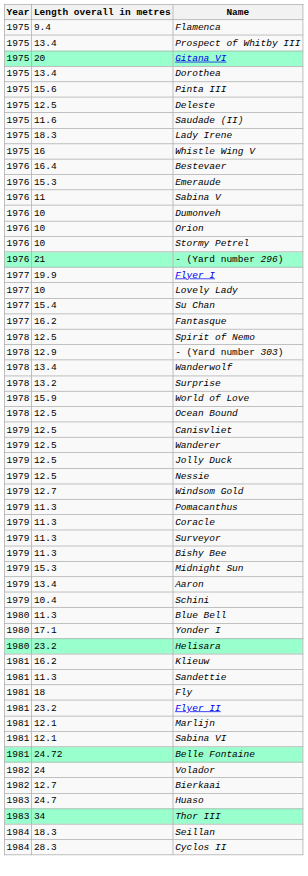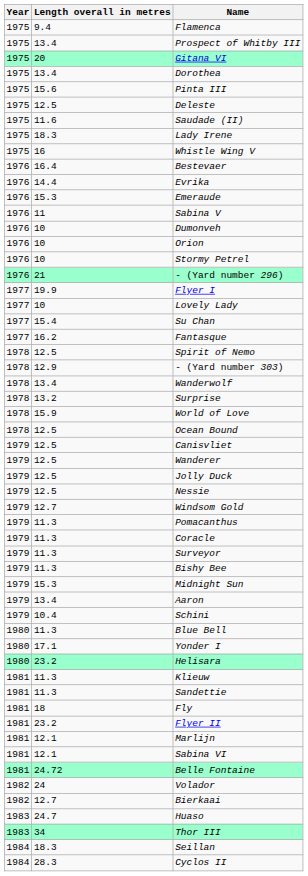 <table class="wikitable sortable">
 <tr>
 <th>Year</th>
 <th>Length overall in metres</th>
 <th>Name</th>
 </tr>
 <tr>
 <td>1975</td>
 <td>9.4</td>
 <td><em>Flamenca</em></td>
 </tr>
 <tr>
 <td>1975</td>
 <td>13.4</td>
 <td><em>Prospect of Whitby III</em></td>
 </tr>
 <tr style="background-color:#9FC">
 <td>1975</td>
 <td>20</td>
 <td><em><a href='#'>Gitana VI</a></em></td>
 </tr>
 <tr>
 <td>1975</td>
 <td>13.4</td>
 <td><em>Dorothea</em></td>
 </tr>
 <tr>
 <td>1975</td>
 <td>15.6</td>
 <td><em>Pinta III</em></td>
 </tr>
 <tr>
 <td>1975</td>
 <td>12.5</td>
 <td><em>Deleste</em></td>
 </tr>
 <tr>
 <td>1975</td>
 <td>11.6</td>
 <td><em>Saudade (II)</em></td>
 </tr>
 <tr>
 <td>1975</td>
 <td>18.3</td>
 <td><em>Lady Irene</em></td>
 </tr>
 <tr>
 <td>1975</td>
 <td>16</td>
 <td><em>Whistle Wing V</em></td>
 </tr>
 <tr>
 <td>1976</td>
 <td>16.4</td>
 <td><em>Bestevaer</em></td>
+</tr>
+<tr>
+<td>1976</td>
+<td>14.4</td>
+<td><em>Evrika</em></td>
 </tr>
 <tr>
 <td>1976</td>
 <td>15.3</td>
 <td><em>Emeraude</em></td>
 </tr>
 <tr>
 <td>1976</td>
 <td>11</td>
 <td><em>Sabina V</em></td>
 </tr>
 <tr>
 <td>1976</td>
 <td>10</td>
 <td><em>Dumonveh</em></td>
 </tr>
 <tr>
 <td>1976</td>
 <td>10</td>
 <td><em>Orion</em></td>
 </tr>
 <tr>
 <td>1976</td>
 <td>10</td>
 <td><em>Stormy Petrel</em></td>
 </tr>
 <tr style="background-color:#9FC">
 <td>1976</td>
 <td>21</td>
 <td>- (Yard number <em>296</em>)</td>
 </tr>
 <tr>
 <td>1977</td>
 <td>19.9</td>
 <td><em><a href='#'>Flyer I</a></em></td>
 </tr>
 <tr>
 <td>1977</td>
 <td>10</td>
 <td><em>Lovely Lady</em></td>
 </tr>
 <tr>
 <td>1977</td>
 <td>15.4</td>
 <td><em>Su Chan</em></td>
 </tr>
 <tr>
 <td>1977</td>
 <td>16.2</td>
 <td><em>Fantasque</em></td>
 </tr>
 <tr>
 <td>1978</td>
 <td>12.5</td>
 <td><em>Spirit of Nemo</em></td>
 </tr>
 <tr>
 <td>1978</td>
 <td>12.9</td>
 <td>- (Yard number <em>303</em>)</td>
 </tr>
 <tr>
 <td>1978</td>
 <td>13.4</td>
 <td><em>Wanderwolf</em></td>
 </tr>
 <tr>
 <td>1978</td>
 <td>13.2</td>
 <td><em>Surprise</em></td>
 </tr>
 <tr>
 <td>1978</td>
 <td>15.9</td>
 <td><em>World of Love</em></td>
 </tr>
 <tr>
 <td>1978</td>
 <td>12.5</td>
 <td><em>Ocean Bound</em></td>
 </tr>
 <tr>
 <td>1979</td>
 <td>12.5</td>
 <td><em>Canisvliet</em></td>
 </tr>
 <tr>
 <td>1979</td>
 <td>12.5</td>
 <td><em>Wanderer</em></td>
 </tr>
 <tr>
 <td>1979</td>
 <td>12.5</td>
 <td><em>Jolly Duck</em></td>
 </tr>
 <tr>
 <td>1979</td>
 <td>12.5</td>
 <td><em>Nessie</em></td>
 </tr>
 <tr>
 <td>1979</td>
 <td>12.7</td>
 <td><em>Windsom Gold</em></td>
 </tr>
 <tr>
 <td>1979</td>
 <td>11.3</td>
 <td><em>Pomacanthus</em></td>
 </tr>
 <tr>
 <td>1979</td>
 <td>11.3</td>
 <td><em>Coracle</em></td>
 </tr>
 <tr>
 <td>1979</td>
 <td>11.3</td>
 <td><em>Surveyor</em></td>
 </tr>
 <tr>
 <td>1979</td>
 <td>11.3</td>
 <td><em>Bishy Bee</em></td>
 </tr>
 <tr>
 <td>1979</td>
 <td>15.3</td>
 <td><em>Midnight Sun</em></td>
 </tr>
 <tr>
 <td>1979</td>
 <td>13.4</td>
 <td><em>Aaron</em></td>
 </tr>
 <tr>
 <td>1979</td>
 <td>10.4</td>
 <td><em>Schini</em></td>
 </tr>
 <tr>
 <td>1980</td>
 <td>11.3</td>
 <td><em>Blue Bell</em></td>
 </tr>
 <tr>
 <td>1980</td>
 <td>17.1</td>
 <td><em>Yonder I</em></td>
 </tr>
 <tr style="background-color:#9FC">
 <td>1980</td>
 <td>23.2</td>
 <td><em>Helisara</em></td>
 </tr>
 <tr>
 <td>1981</td>
-<td>16.2</td>
+<td>11.3</td>
 <td><em>Klieuw</em></td>
 </tr>
 <tr>
 <td>1981</td>
 <td>11.3</td>
 <td><em>Sandettie</em></td>
 </tr>
 <tr>
 <td>1981</td>
 <td>18</td>
 <td><em>Fly</em></td>
 </tr>
 <tr>
 <td>1981</td>
 <td>23.2</td>
 <td><em><a href='#'>Flyer II</a></em></td>
 </tr>
 <tr>
 <td>1981</td>
 <td>12.1</td>
 <td><em>Marlijn</em></td>
 </tr>
 <tr>
 <td>1981</td>
 <td>12.1</td>
 <td><em>Sabina VI</em></td>
 </tr>
 <tr style="background-color:#9FC">
 <td>1981</td>
 <td>24.72</td>
 <td><em>Belle Fontaine</em></td>
 </tr>
 <tr>
 <td>1982</td>
 <td>24</td>
 <td><em>Volador</em></td>
 </tr>
 <tr>
 <td>1982</td>
 <td>12.7</td>
 <td><em>Bierkaai</em></td>
 </tr>
 <tr>
 <td>1983</td>
 <td>24.7</td>
 <td><em>Huaso</em></td>
 </tr>
 <tr style="background-color:#9FC">
 <td>1983</td>
 <td>34</td>
 <td><em>Thor III</em></td>
 </tr>
 <tr>
 <td>1984</td>
 <td>18.3</td>
 <td><em>Seillan</em></td>
 </tr>
 <tr>
 <td>1984</td>
 <td>28.3</td>
 <td><em>Cyclos II</em></td>
 </tr>
 </table>
